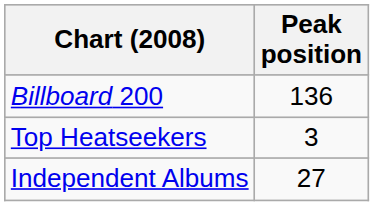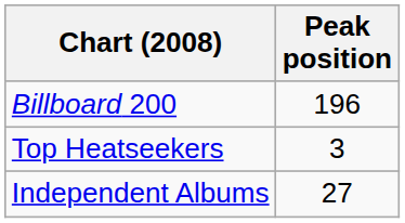 <table class="wikitable sortable">
 <tr>
 <th align="left">Chart (2008)</th>
 <th style="text-align:center;">Peak<br>position</th>
 </tr>
 <tr>
 <td align="left"><a href='#'><em>Billboard</em> 200</a></td>
-<td style="text-align:center;">136</td>
+<td style="text-align:center;">196</td>
 </tr>
 <tr>
 <td align="left"><a href='#'>Top Heatseekers</a></td>
 <td style="text-align:center;">3</td>
 </tr>
 <tr>
 <td align="left"><a href='#'>Independent Albums</a></td>
 <td style="text-align:center;">27</td>
 </tr>
 </table>
